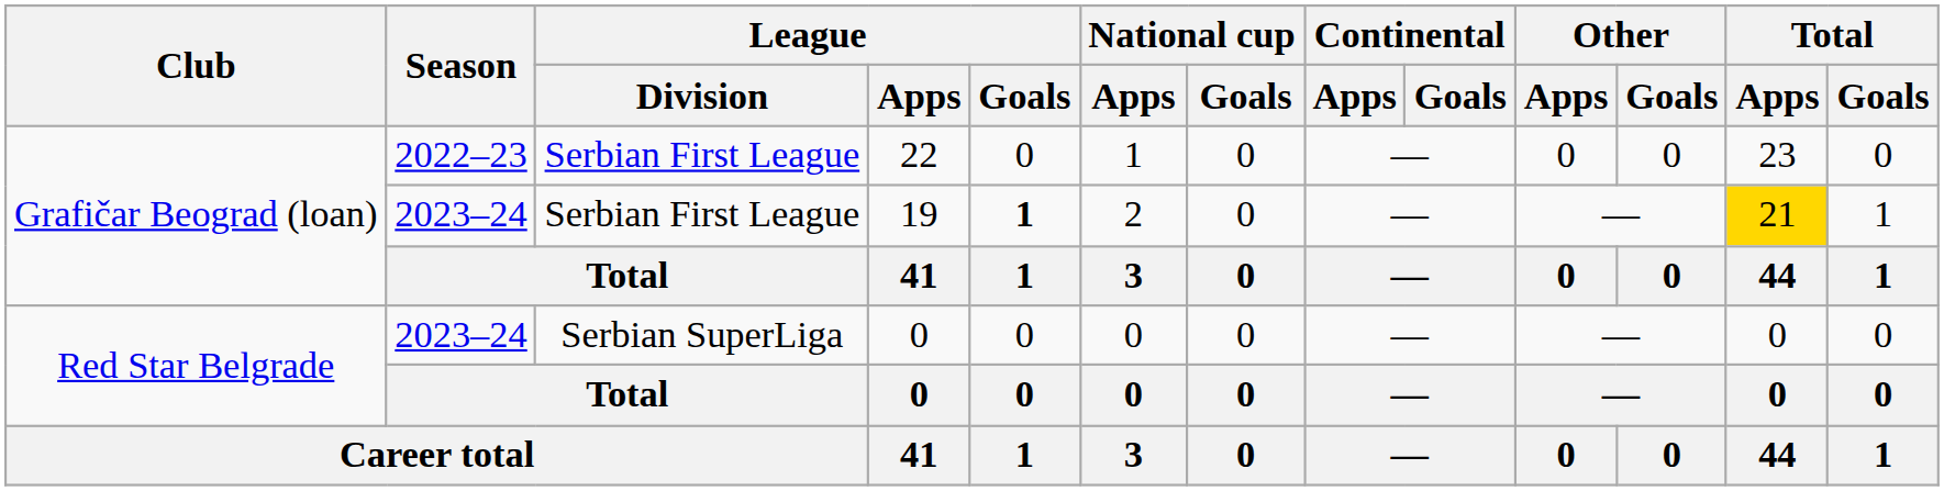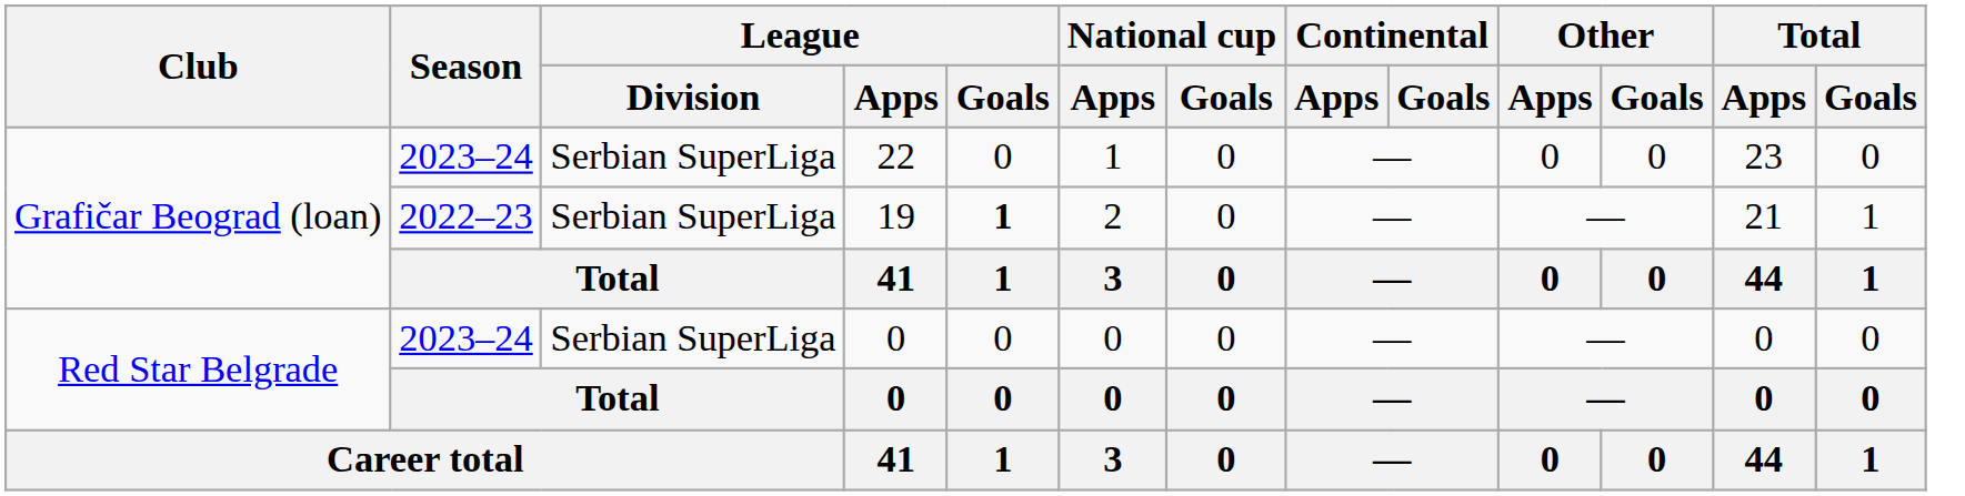 <table class="wikitable" style="text-align:center">
 <tr>
 <th rowspan="2">Club</th>
 <th rowspan="2">Season</th>
 <th colspan="3">League</th>
 <th colspan="2">National cup</th>
 <th colspan="2">Continental</th>
 <th colspan="2">Other</th>
 <th colspan="2">Total</th>
 </tr>
 <tr>
 <th>Division</th>
 <th>Apps</th>
 <th>Goals</th>
 <th>Apps</th>
 <th>Goals</th>
 <th>Apps</th>
 <th>Goals</th>
 <th>Apps</th>
 <th>Goals</th>
 <th>Apps</th>
 <th>Goals</th>
 </tr>
 <tr>
 <td rowspan="3"><a href='#'>Grafičar Beograd</a> (loan)</td>
-<td><a href='#'>2022–23</a></td>
-<td><a href='#'>Serbian First League</a></td>
+<td><a href='#'>2023–24</a></td>
+<td>Serbian SuperLiga</td>
 <td>22</td>
 <td>0</td>
 <td>1</td>
 <td>0</td>
 <td colspan="2">—</td>
 <td>0</td>
 <td>0</td>
 <td>23</td>
 <td>0</td>
 </tr>
 <tr>
-<td><a href='#'>2023–24</a></td>
-<td>Serbian First League</td>
+<td><a href='#'>2022–23</a></td>
+<td>Serbian SuperLiga</td>
 <td>19</td>
 <td><strong>1</strong></td>
 <td>2</td>
 <td>0</td>
 <td colspan="2">—</td>
 <td colspan="2">—</td>
-<td style="background: gold;">21</td>
+<td>21</td>
 <td>1</td>
 </tr>
 <tr>
 <th colspan="2">Total</th>
 <th>41</th>
 <th>1</th>
 <th>3</th>
 <th>0</th>
 <th colspan="2">—</th>
 <th>0</th>
 <th>0</th>
 <th>44</th>
 <th>1</th>
 </tr>
 <tr>
 <td rowspan="2"><a href='#'>Red Star Belgrade</a></td>
 <td><a href='#'>2023–24</a></td>
 <td>Serbian SuperLiga</td>
 <td>0</td>
 <td>0</td>
 <td>0</td>
 <td>0</td>
 <td colspan="2">—</td>
 <td colspan="2">—</td>
 <td>0</td>
 <td>0</td>
 </tr>
 <tr>
 <th colspan="2">Total</th>
 <th>0</th>
 <th>0</th>
 <th>0</th>
 <th>0</th>
 <th colspan="2">—</th>
 <th colspan="2">—</th>
 <th>0</th>
 <th>0</th>
 </tr>
 <tr>
 <th colspan="3">Career total</th>
 <th>41</th>
 <th>1</th>
 <th>3</th>
 <th>0</th>
 <th colspan="2">—</th>
 <th>0</th>
 <th>0</th>
 <th>44</th>
 <th>1</th>
 </tr>
 </table>
